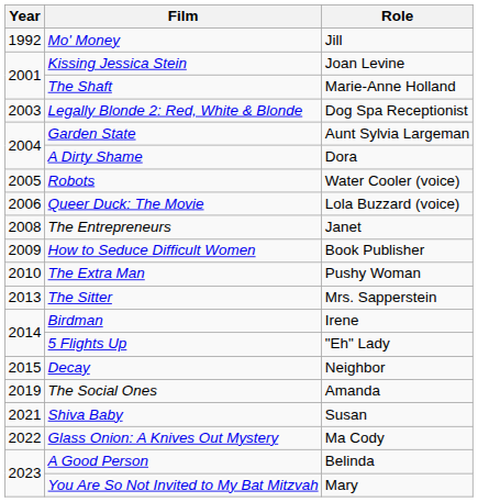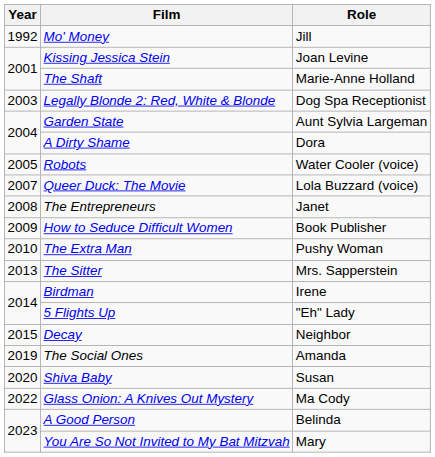 <table class="wikitable sortable">
 <tr>
 <th scope="col">Year</th>
 <th scope="col">Film</th>
 <th scope="col">Role</th>
 </tr>
 <tr>
 <td>1992</td>
 <td><em><a href='#'>Mo' Money</a></em></td>
 <td>Jill</td>
 </tr>
 <tr>
 <td rowspan="2">2001</td>
 <td><em><a href='#'>Kissing Jessica Stein</a></em></td>
 <td>Joan Levine</td>
 </tr>
 <tr>
 <td><em><a href='#'>The Shaft</a></em></td>
 <td>Marie-Anne Holland</td>
 </tr>
 <tr>
 <td>2003</td>
 <td><em><a href='#'>Legally Blonde 2: Red, White & Blonde</a></em></td>
 <td>Dog Spa Receptionist</td>
 </tr>
 <tr>
 <td rowspan="2">2004</td>
 <td><em><a href='#'>Garden State</a></em></td>
 <td>Aunt Sylvia Largeman</td>
 </tr>
 <tr>
 <td><em><a href='#'>A Dirty Shame</a></em></td>
 <td>Dora</td>
 </tr>
 <tr>
 <td>2005</td>
 <td><em><a href='#'>Robots</a></em></td>
 <td>Water Cooler (voice)</td>
 </tr>
 <tr>
-<td>2006</td>
+<td>2007</td>
 <td><em><a href='#'>Queer Duck: The Movie</a></em></td>
 <td>Lola Buzzard (voice)</td>
 </tr>
 <tr>
 <td>2008</td>
 <td><em>The Entrepreneurs</em></td>
 <td>Janet</td>
 </tr>
 <tr>
 <td>2009</td>
 <td><em><a href='#'>How to Seduce Difficult Women</a></em></td>
 <td>Book Publisher</td>
 </tr>
 <tr>
 <td>2010</td>
 <td><em><a href='#'>The Extra Man</a></em></td>
 <td>Pushy Woman</td>
 </tr>
 <tr>
 <td>2013</td>
 <td><em><a href='#'>The Sitter</a></em></td>
 <td>Mrs. Sapperstein</td>
 </tr>
 <tr>
 <td rowspan="2">2014</td>
 <td><em><a href='#'>Birdman</a></em></td>
 <td>Irene</td>
 </tr>
 <tr>
 <td><em><a href='#'>5 Flights Up</a></em></td>
 <td>"Eh" Lady</td>
 </tr>
 <tr>
 <td>2015</td>
 <td><em><a href='#'>Decay</a></em></td>
 <td>Neighbor</td>
 </tr>
 <tr>
 <td>2019</td>
 <td><em>The Social Ones</em></td>
 <td>Amanda</td>
 </tr>
 <tr>
-<td>2021</td>
+<td>2020</td>
 <td><em><a href='#'>Shiva Baby</a></em></td>
 <td>Susan</td>
 </tr>
 <tr>
 <td>2022</td>
 <td><em><a href='#'>Glass Onion: A Knives Out Mystery</a></em></td>
 <td>Ma Cody</td>
 </tr>
 <tr>
 <td rowspan="2">2023</td>
 <td><em><a href='#'>A Good Person</a></em></td>
 <td>Belinda</td>
 </tr>
 <tr>
 <td><em><a href='#'>You Are So Not Invited to My Bat Mitzvah</a></em></td>
 <td>Mary</td>
 </tr>
 </table>
